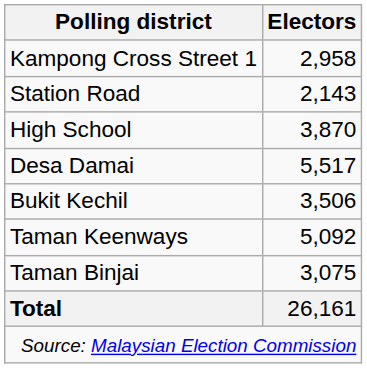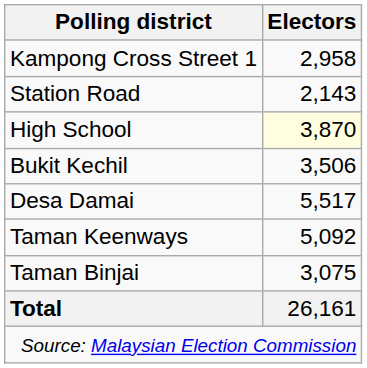 <table class="wikitable sortable">
 <tr>
 <th>Polling district</th>
 <th>Electors</th>
 </tr>
 <tr>
 <td>Kampong Cross Street 1</td>
 <td align="right">2,958</td>
 </tr>
 <tr>
 <td>Station Road</td>
 <td align="right">2,143</td>
 </tr>
 <tr>
 <td>High School</td>
-<td align="right">3,870</td>
+<td align="right" style="background: lightyellow;">3,870</td>
+</tr>
+<tr>
+<td>Bukit Kechil</td>
+<td align="right">3,506</td>
 </tr>
 <tr>
 <td>Desa Damai</td>
 <td align="right">5,517</td>
-</tr>
-<tr>
-<td>Bukit Kechil</td>
-<td align="right">3,506</td>
 </tr>
 <tr>
 <td>Taman Keenways</td>
 <td align="right">5,092</td>
 </tr>
 <tr>
 <td>Taman Binjai</td>
 <td align="right">3,075</td>
 </tr>
 <tr>
 <td style="background: #f2f2f2"><strong>Total</strong></td>
 <td style="background: #f2f2f2" align="right">26,161</td>
 </tr>
 <tr>
 <td colspan="2"  align="right"><small><em>Source: <a href='#'>Malaysian Election Commission</a></em></small></td>
 </tr>
 </table>
